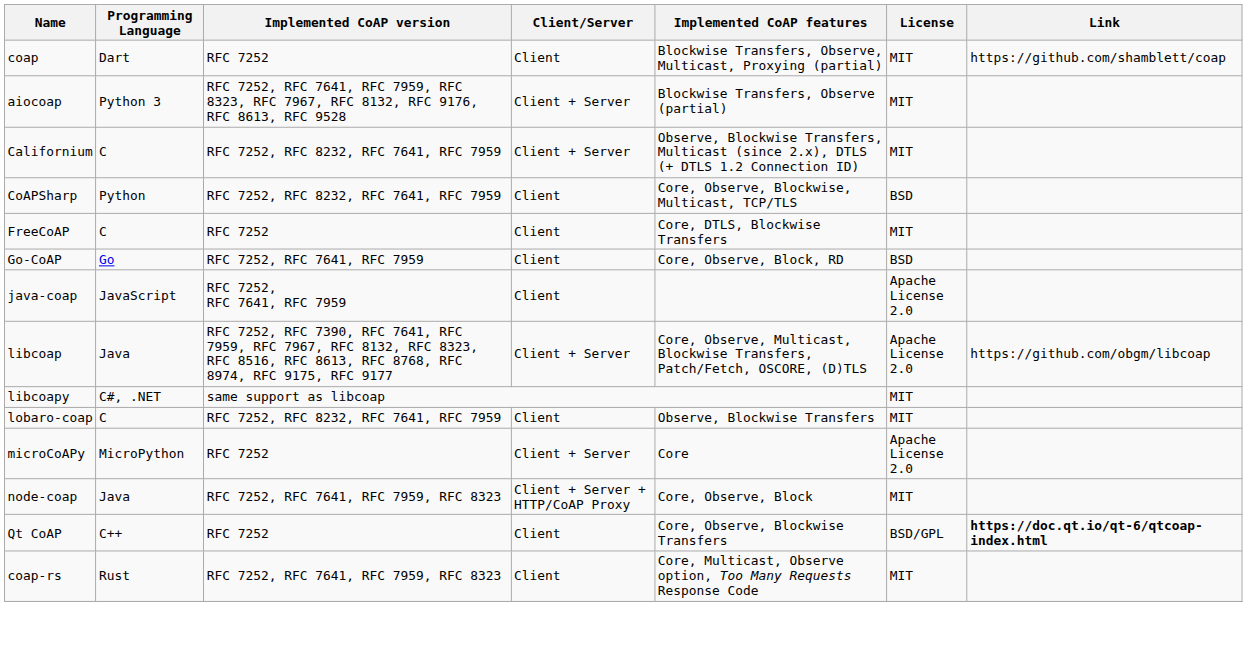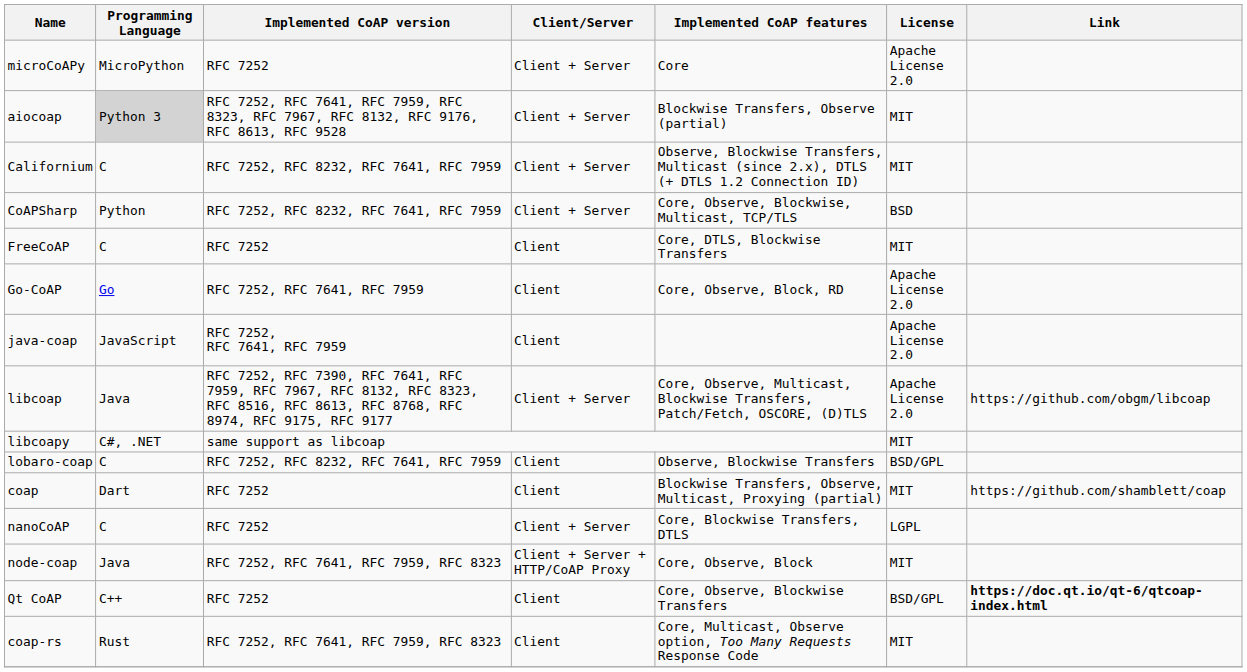 <table class="wikitable sortable">
 <tr>
 <th>Name</th>
 <th>Programming Language</th>
 <th>Implemented CoAP version</th>
 <th>Client/Server</th>
 <th>Implemented CoAP features</th>
 <th>License</th>
 <th>Link</th>
 </tr>
 <tr>
-<td>coap</td>
-<td>Dart</td>
+<td>microCoAPy</td>
+<td>MicroPython</td>
 <td>RFC 7252</td>
-<td>Client</td>
-<td>Blockwise Transfers, Observe, Multicast, Proxying (partial)</td>
-<td>MIT</td>
-<td>https://github.com/shamblett/coap</td>
+<td>Client + Server</td>
+<td>Core</td>
+<td>Apache License 2.0</td>
+<td></td>
 </tr>
 <tr>
 <td>aiocoap</td>
-<td>Python 3</td>
+<td style="background: lightgrey;">Python 3</td>
 <td>RFC 7252, RFC 7641, RFC 7959, RFC 8323, RFC 7967, RFC 8132, RFC 9176, RFC 8613, RFC 9528</td>
 <td>Client + Server</td>
 <td>Blockwise Transfers, Observe (partial)</td>
 <td>MIT</td>
 <td></td>
 </tr>
 <tr>
 <td>Californium</td>
 <td>C</td>
 <td>RFC 7252, RFC 8232, RFC 7641, RFC 7959</td>
 <td>Client + Server</td>
 <td>Observe, Blockwise Transfers, Multicast (since 2.x), DTLS (+ DTLS 1.2 Connection ID)</td>
 <td>MIT</td>
 <td> </td>
 </tr>
 <tr>
 <td>CoAPSharp</td>
 <td>Python</td>
 <td>RFC 7252, RFC 8232, RFC 7641, RFC 7959</td>
-<td>Client</td>
+<td>Client + Server</td>
 <td>Core, Observe, Blockwise, Multicast, TCP/TLS</td>
 <td>BSD</td>
 <td></td>
 </tr>
 <tr>
 <td>FreeCoAP</td>
 <td>C</td>
 <td>RFC 7252</td>
 <td>Client</td>
 <td>Core, DTLS, Blockwise Transfers</td>
 <td>MIT</td>
 <td></td>
 </tr>
 <tr>
 <td>Go-CoAP</td>
 <td><a href='#'>Go</a></td>
 <td>RFC 7252, RFC 7641, RFC 7959</td>
 <td>Client</td>
 <td>Core, Observe, Block, RD</td>
-<td>BSD</td>
+<td>Apache License 2.0</td>
 <td></td>
 </tr>
 <tr>
 <td>java-coap</td>
 <td>JavaScript</td>
 <td>RFC 7252,<br>RFC 7641, RFC 7959</td>
 <td>Client</td>
 <td></td>
 <td>Apache License 2.0</td>
 <td></td>
 </tr>
 <tr>
 <td>libcoap</td>
 <td>Java</td>
 <td>RFC 7252, RFC 7390, RFC 7641, RFC 7959, RFC 7967, RFC 8132, RFC 8323, RFC 8516, RFC 8613, RFC 8768, RFC 8974, RFC 9175, RFC 9177</td>
 <td>Client + Server</td>
 <td>Core, Observe, Multicast, Blockwise Transfers, Patch/Fetch, OSCORE, (D)TLS</td>
 <td>Apache License 2.0</td>
 <td>https://github.com/obgm/libcoap</td>
 </tr>
 <tr>
 <td>libcoapy</td>
 <td>C#, .NET</td>
 <td colspan="3">same support as libcoap</td>
 <td>MIT</td>
 <td></td>
 </tr>
 <tr>
 <td>lobaro-coap</td>
 <td>C</td>
 <td>RFC 7252, RFC 8232, RFC 7641, RFC 7959</td>
 <td>Client</td>
 <td>Observe, Blockwise Transfers</td>
-<td>MIT</td>
+<td>BSD/GPL</td>
 <td></td>
 </tr>
 <tr>
-<td>microCoAPy</td>
-<td>MicroPython</td>
+<td>coap</td>
+<td>Dart</td>
+<td>RFC 7252</td>
+<td>Client</td>
+<td>Blockwise Transfers, Observe, Multicast, Proxying (partial)</td>
+<td>MIT</td>
+<td>https://github.com/shamblett/coap</td>
+</tr>
+<tr>
+<td>nanoCoAP</td>
+<td>C</td>
 <td>RFC 7252</td>
 <td>Client + Server</td>
-<td>Core</td>
-<td>Apache License 2.0</td>
+<td>Core, Blockwise Transfers, DTLS</td>
+<td>LGPL</td>
 <td></td>
 </tr>
 <tr>
 <td>node-coap</td>
 <td>Java</td>
 <td>RFC 7252, RFC 7641, RFC 7959, RFC 8323</td>
 <td>Client + Server + HTTP/CoAP Proxy</td>
 <td>Core, Observe, Block</td>
 <td>MIT</td>
 <td></td>
 </tr>
 <tr>
 <td>Qt CoAP</td>
 <td>C++</td>
 <td>RFC 7252</td>
 <td>Client</td>
 <td>Core, Observe, Blockwise Transfers</td>
 <td>BSD/GPL</td>
 <td><strong>https://doc.qt.io/qt-6/qtcoap-index.html</strong></td>
 </tr>
 <tr>
 <td>coap-rs</td>
 <td>Rust</td>
 <td>RFC 7252, RFC 7641, RFC 7959, RFC 8323</td>
 <td>Client</td>
 <td>Core, Multicast, Observe option, <em>Too Many Requests</em> Response Code</td>
 <td>MIT</td>
 <td><br></td>
 </tr>
 <tr>
 </tr>
 </table>
